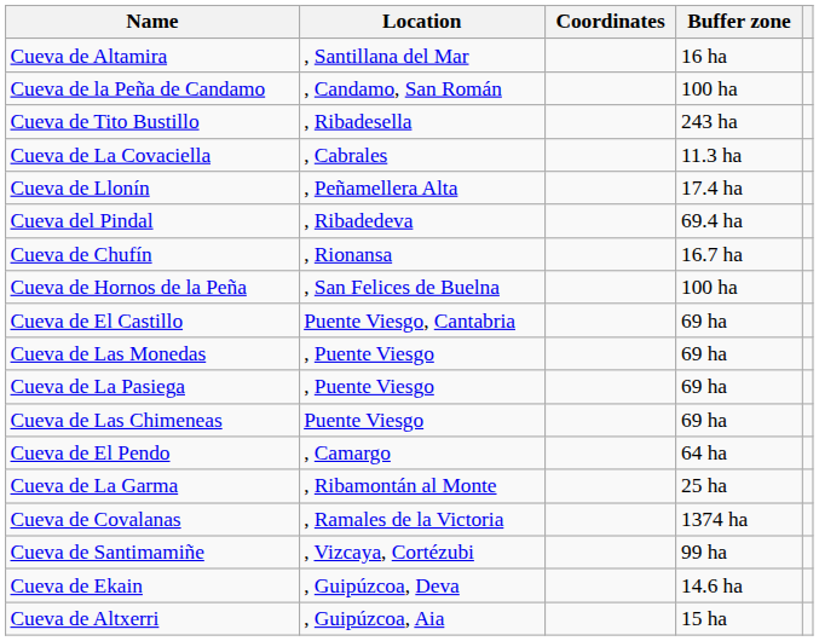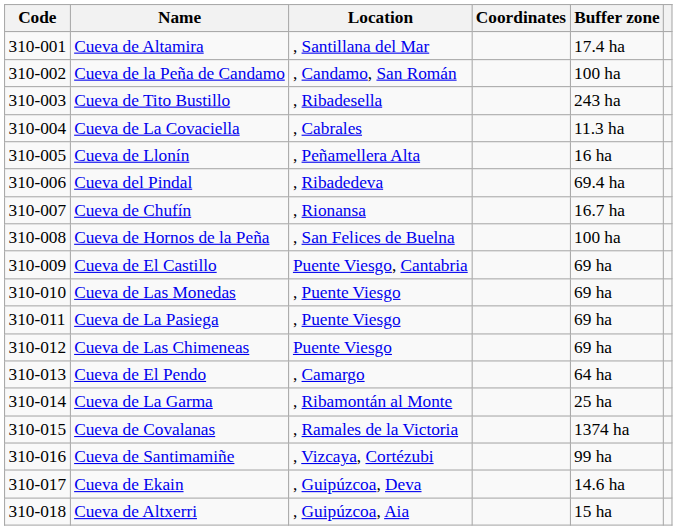 <table class="wikitable" width="70%">
 <tr>
+<th>Code</th>
 <th>Name</th>
 <th>Location</th>
 <th>Coordinates</th>
 <th>Buffer zone</th>
 <th></th>
 </tr>
 <tr>
+<td>310-001</td>
 <td><a href='#'>Cueva de Altamira</a></td>
 <td>, <a href='#'>Santillana del Mar</a></td>
 <td><small></small></td>
-<td>16 ha</td>
+<td>17.4 ha</td>
 <td></td>
 </tr>
 <tr>
+<td>310-002</td>
 <td><a href='#'>Cueva de la Peña de Candamo</a></td>
 <td>, <a href='#'>Candamo</a>, <a href='#'>San Román</a></td>
 <td><small></small></td>
 <td>100 ha</td>
 <td></td>
 </tr>
 <tr>
+<td>310-003</td>
 <td><a href='#'>Cueva de Tito Bustillo</a></td>
 <td>, <a href='#'>Ribadesella</a></td>
 <td><small></small></td>
 <td>243 ha</td>
 <td></td>
 </tr>
 <tr>
+<td>310-004</td>
 <td><a href='#'>Cueva de La Covaciella</a></td>
 <td>, <a href='#'>Cabrales</a></td>
 <td><small></small></td>
 <td>11.3 ha</td>
 <td></td>
 </tr>
 <tr>
+<td>310-005</td>
 <td><a href='#'>Cueva de Llonín</a></td>
 <td>, <a href='#'>Peñamellera Alta</a></td>
 <td><small></small></td>
-<td>17.4 ha</td>
+<td>16 ha</td>
 <td></td>
 </tr>
 <tr>
+<td>310-006</td>
 <td><a href='#'>Cueva del Pindal</a></td>
 <td>, <a href='#'>Ribadedeva</a></td>
 <td><small></small></td>
 <td>69.4 ha</td>
 <td></td>
 </tr>
 <tr>
+<td>310-007</td>
 <td><a href='#'>Cueva de Chufín</a></td>
 <td>, <a href='#'>Rionansa</a></td>
 <td><small></small></td>
 <td>16.7 ha</td>
 <td></td>
 </tr>
 <tr>
+<td>310-008</td>
 <td><a href='#'>Cueva de Hornos de la Peña</a></td>
 <td>, <a href='#'>San Felices de Buelna</a></td>
 <td><small></small></td>
 <td>100 ha</td>
 <td></td>
 </tr>
 <tr>
+<td>310-009</td>
 <td><a href='#'>Cueva de El Castillo</a></td>
 <td> <a href='#'>Puente Viesgo</a>, <a href='#'>Cantabria</a></td>
 <td><small></small></td>
 <td>69 ha</td>
 <td></td>
 </tr>
 <tr>
+<td>310-010</td>
 <td><a href='#'>Cueva de Las Monedas</a></td>
 <td>, <a href='#'>Puente Viesgo</a></td>
 <td><small></small></td>
 <td>69 ha</td>
 <td></td>
 </tr>
 <tr>
+<td>310-011</td>
 <td><a href='#'>Cueva de La Pasiega</a></td>
 <td>, <a href='#'>Puente Viesgo</a></td>
 <td><small></small></td>
 <td>69 ha</td>
 <td></td>
 </tr>
 <tr>
+<td>310-012</td>
 <td><a href='#'>Cueva de Las Chimeneas</a></td>
 <td> <a href='#'>Puente Viesgo</a></td>
 <td><small></small></td>
 <td>69 ha</td>
 <td></td>
 </tr>
 <tr>
+<td>310-013</td>
 <td><a href='#'>Cueva de El Pendo</a></td>
 <td>, <a href='#'>Camargo</a></td>
 <td><small></small></td>
 <td>64 ha</td>
 <td></td>
 </tr>
 <tr>
+<td>310-014</td>
 <td><a href='#'>Cueva de La Garma</a></td>
 <td>, <a href='#'>Ribamontán al Monte</a></td>
 <td><small></small></td>
 <td>25 ha</td>
 <td></td>
 </tr>
 <tr>
+<td>310-015</td>
 <td><a href='#'>Cueva de Covalanas</a></td>
 <td>, <a href='#'>Ramales de la Victoria</a></td>
 <td><small></small></td>
 <td>1374 ha</td>
 <td></td>
 </tr>
 <tr>
+<td>310-016</td>
 <td><a href='#'>Cueva de Santimamiñe</a></td>
 <td>, <a href='#'>Vizcaya</a>, <a href='#'>Cortézubi</a></td>
 <td><small></small></td>
 <td>99 ha</td>
 <td></td>
 </tr>
 <tr>
+<td>310-017</td>
 <td><a href='#'>Cueva de Ekain</a></td>
 <td>, <a href='#'>Guipúzcoa</a>, <a href='#'>Deva</a></td>
 <td><small></small></td>
 <td>14.6 ha</td>
 <td></td>
 </tr>
 <tr>
+<td>310-018</td>
 <td><a href='#'>Cueva de Altxerri</a></td>
 <td>, <a href='#'>Guipúzcoa</a>, <a href='#'>Aia</a></td>
 <td><small></small></td>
 <td>15 ha</td>
 <td></td>
 </tr>
 </table>
